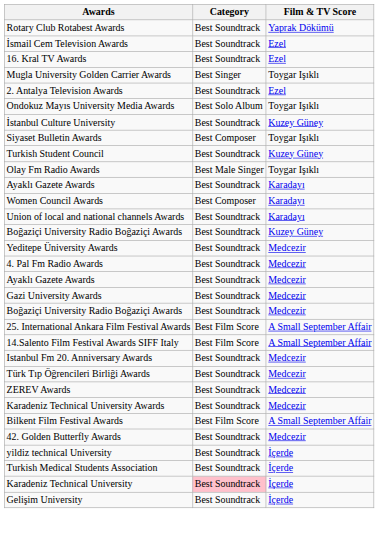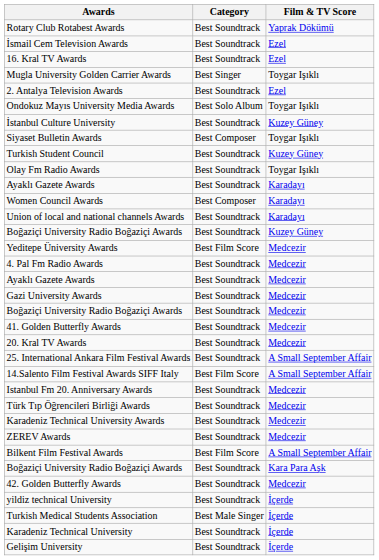 <table class="wikitable">
 <tr>
 <th>Awards</th>
 <th>Category</th>
 <th>Film & TV Score</th>
 </tr>
 <tr>
 <td>Rotary Club Rotabest Awards</td>
 <td>Best Soundtrack</td>
 <td><a href='#'>Yaprak Dökümü</a></td>
 </tr>
 <tr>
 <td>İsmail Cem Television Awards</td>
 <td>Best Soundtrack</td>
 <td><a href='#'>Ezel</a></td>
 </tr>
 <tr>
 <td>16. Kral TV Awards</td>
 <td>Best Soundtrack</td>
 <td><a href='#'>Ezel</a></td>
 </tr>
 <tr>
 <td>Mugla University Golden Carrier Awards</td>
 <td>Best Singer</td>
 <td>Toygar Işıklı</td>
 </tr>
 <tr>
 <td>2. Antalya Television Awards</td>
 <td>Best Soundtrack</td>
 <td><a href='#'>Ezel</a></td>
 </tr>
 <tr>
 <td>Ondokuz Mayıs University Media Awards</td>
 <td>Best Solo Album</td>
 <td>Toygar Işıklı</td>
 </tr>
 <tr>
 <td>İstanbul Culture University</td>
 <td>Best Soundtrack</td>
 <td><a href='#'>Kuzey Güney</a></td>
 </tr>
 <tr>
 <td>Siyaset Bulletin Awards</td>
 <td>Best Composer</td>
 <td>Toygar Işıklı</td>
 </tr>
 <tr>
 <td>Turkish Student Council</td>
 <td>Best Soundtrack</td>
 <td><a href='#'>Kuzey Güney</a></td>
 </tr>
 <tr>
 <td>Olay Fm Radio Awards</td>
-<td>Best Male Singer</td>
+<td>Best Soundtrack</td>
 <td>Toygar Işıklı</td>
 </tr>
 <tr>
 <td>Ayaklı Gazete Awards</td>
 <td>Best Soundtrack</td>
 <td><a href='#'>Karadayı</a></td>
 </tr>
 <tr>
 <td>Women Council Awards</td>
 <td>Best Composer</td>
 <td><a href='#'>Karadayı</a></td>
 </tr>
 <tr>
 <td>Union of local and national channels Awards</td>
 <td>Best Soundtrack</td>
 <td><a href='#'>Karadayı</a></td>
 </tr>
 <tr>
 <td>Boğaziçi University Radio Boğaziçi Awards</td>
 <td>Best Soundtrack</td>
 <td><a href='#'>Kuzey Güney</a></td>
 </tr>
 <tr>
 <td>Yeditepe Üniversity Awards</td>
-<td>Best Soundtrack</td>
+<td>Best Film Score</td>
 <td><a href='#'>Medcezir</a></td>
 </tr>
 <tr>
 <td>4. Pal Fm Radio Awards</td>
 <td>Best Soundtrack</td>
 <td><a href='#'>Medcezir</a></td>
 </tr>
 <tr>
 <td>Ayaklı Gazete Awards</td>
 <td>Best Soundtrack</td>
 <td><a href='#'>Medcezir</a></td>
 </tr>
 <tr>
 <td>Gazi University Awards</td>
 <td>Best Soundtrack</td>
 <td><a href='#'>Medcezir</a></td>
 </tr>
 <tr>
 <td>Boğaziçi University Radio Boğaziçi Awards</td>
 <td>Best Soundtrack</td>
 <td><a href='#'>Medcezir</a></td>
 </tr>
 <tr>
+<td>41. Golden Butterfly Awards</td>
+<td>Best Soundtrack</td>
+<td><a href='#'>Medcezir</a></td>
+</tr>
+<tr>
+<td>20. Kral TV Awards</td>
+<td>Best Soundtrack</td>
+<td><a href='#'>Medcezir</a></td>
+</tr>
+<tr>
 <td>25. International Ankara Film Festival Awards</td>
-<td>Best Film Score</td>
+<td>Best Soundtrack</td>
 <td><a href='#'>A Small September Affair</a></td>
 </tr>
 <tr>
 <td>14.Salento Film Festival Awards SIFF Italy</td>
 <td>Best Film Score</td>
 <td><a href='#'>A Small September Affair</a></td>
 </tr>
 <tr>
 <td>Istanbul Fm 20. Anniversary Awards</td>
 <td>Best Soundtrack</td>
 <td><a href='#'>Medcezir</a></td>
 </tr>
 <tr>
 <td>Türk Tıp Öğrencileri Birliği Awards</td>
 <td>Best Soundtrack</td>
 <td><a href='#'>Medcezir</a></td>
 </tr>
 <tr>
-<td>ZEREV Awards</td>
+<td>Karadeniz Technical University Awards</td>
 <td>Best Soundtrack</td>
 <td><a href='#'>Medcezir</a></td>
 </tr>
 <tr>
-<td>Karadeniz Technical University Awards</td>
+<td>ZEREV Awards</td>
 <td>Best Soundtrack</td>
 <td><a href='#'>Medcezir</a></td>
 </tr>
 <tr>
 <td>Bilkent Film Festival Awards</td>
 <td>Best Film Score</td>
 <td><a href='#'>A Small September Affair</a></td>
+</tr>
+<tr>
+<td>Boğaziçi University Radio Boğaziçi Awards</td>
+<td>Best Soundtrack</td>
+<td><a href='#'>Kara Para Aşk</a></td>
 </tr>
 <tr>
 <td>42.  Golden Butterfly Awards</td>
 <td>Best Soundtrack</td>
 <td><a href='#'>Medcezir</a></td>
 </tr>
 <tr>
 <td>yildiz technical University</td>
 <td>Best Soundtrack</td>
 <td><a href='#'>İçerde</a></td>
 </tr>
 <tr>
 <td>Turkish Medical Students Association</td>
-<td>Best Soundtrack</td>
+<td>Best Male Singer</td>
 <td><a href='#'>İçerde</a></td>
 </tr>
 <tr>
 <td>Karadeniz Technical University</td>
-<td style="background: pink;">Best Soundtrack</td>
+<td>Best Soundtrack</td>
 <td><a href='#'>İçerde</a></td>
 </tr>
 <tr>
 <td>Gelişim University</td>
 <td>Best Soundtrack</td>
 <td><a href='#'>İçerde</a></td>
 </tr>
 </table>
